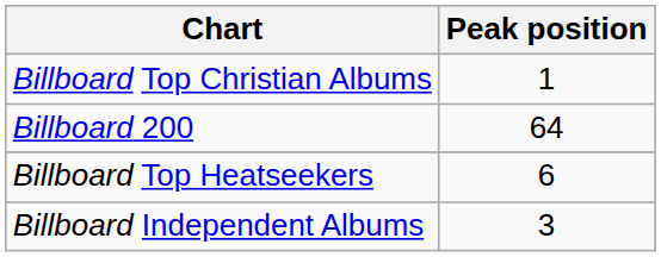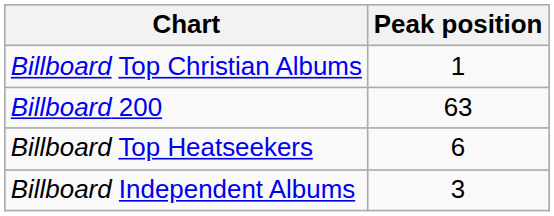 <table class="wikitable sortable">
 <tr>
 <th>Chart</th>
 <th>Peak position</th>
 </tr>
 <tr>
 <td><a href='#'><em>Billboard</em></a> <a href='#'>Top Christian Albums</a></td>
 <td align="center">1</td>
 </tr>
 <tr>
 <td><a href='#'><em>Billboard</em> 200</a></td>
-<td align="center">64</td>
+<td align="center">63</td>
 </tr>
 <tr>
 <td><em>Billboard</em> <a href='#'>Top Heatseekers</a></td>
 <td align="center">6</td>
 </tr>
 <tr>
 <td><em>Billboard</em> <a href='#'>Independent Albums</a></td>
 <td align="center">3</td>
 </tr>
 </table>
